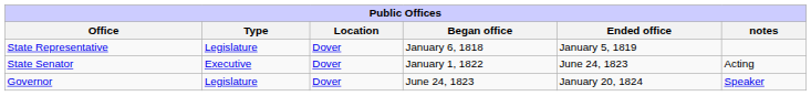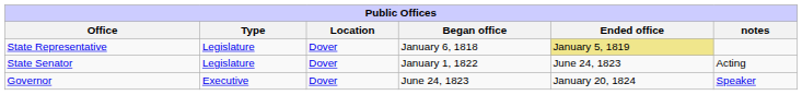 <table class=wikitable style="width: 94%" style="text-align: center;" align="center">
 <tr bgcolor=#cccccc>
 <th colspan=7 style="background: #ccccff;">Public Offices</th>
 </tr>
 <tr>
 <th><strong>Office</strong></th>
 <th><strong>Type</strong></th>
 <th><strong>Location</strong></th>
 <th><strong>Began office</strong></th>
 <th><strong>Ended office</strong></th>
 <th><strong>notes</strong></th>
 </tr>
 <tr>
 <td><a href='#'>State Representative</a></td>
 <td><a href='#'>Legislature</a></td>
 <td><a href='#'>Dover</a></td>
 <td>January 6, 1818</td>
-<td>January 5, 1819</td>
+<td style="background: khaki;">January 5, 1819</td>
 <td></td>
 </tr>
 <tr>
 <td><a href='#'>State Senator</a></td>
-<td><a href='#'>Executive</a></td>
+<td><a href='#'>Legislature</a></td>
 <td><a href='#'>Dover</a></td>
 <td>January 1, 1822</td>
 <td>June 24, 1823</td>
 <td>Acting</td>
 </tr>
 <tr>
 <td><a href='#'>Governor</a></td>
-<td><a href='#'>Legislature</a></td>
+<td><a href='#'>Executive</a></td>
 <td><a href='#'>Dover</a></td>
 <td>June 24, 1823</td>
 <td>January 20, 1824</td>
 <td><a href='#'>Speaker</a></td>
 </tr>
 </table>
